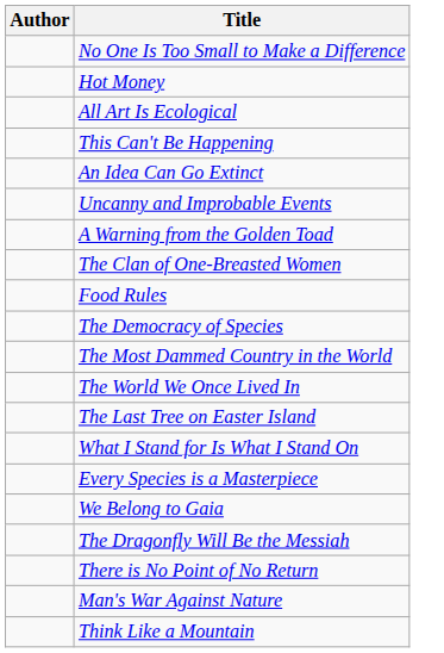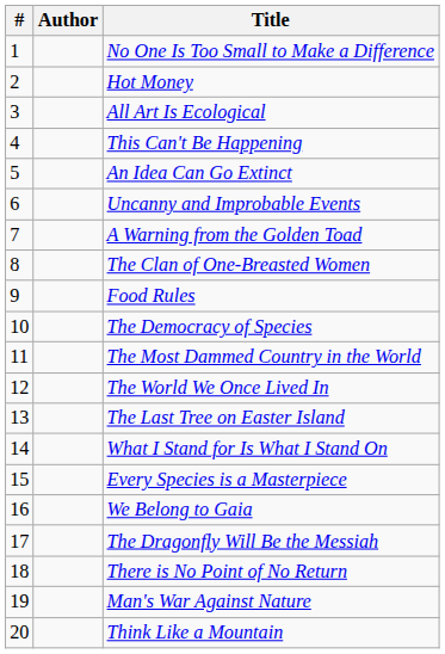 <table class="wikitable sortable">
 <tr>
+<th scope="col">#</th>
 <th scope="col">Author</th>
 <th scope="col">Title</th>
 </tr>
 <tr>
+<td>1</td>
 <td></td>
 <td><em><a href='#'>No One Is Too Small to Make a Difference</a></em></td>
 </tr>
 <tr>
+<td>2</td>
 <td></td>
 <td><em><a href='#'>Hot Money</a></em></td>
 </tr>
 <tr>
+<td>3</td>
 <td></td>
 <td><em><a href='#'>All Art Is Ecological</a></em></td>
 </tr>
 <tr>
+<td>4</td>
 <td></td>
 <td><em><a href='#'>This Can't Be Happening</a></em></td>
 </tr>
 <tr>
+<td>5</td>
 <td></td>
 <td><em><a href='#'>An Idea Can Go Extinct</a></em></td>
 </tr>
 <tr>
+<td>6</td>
 <td></td>
 <td><em><a href='#'>Uncanny and Improbable Events</a></em></td>
 </tr>
 <tr>
+<td>7</td>
 <td></td>
 <td><em><a href='#'>A Warning from the Golden Toad</a></em></td>
 </tr>
 <tr>
+<td>8</td>
 <td></td>
 <td><em><a href='#'>The Clan of One-Breasted Women</a></em></td>
 </tr>
 <tr>
+<td>9</td>
 <td></td>
 <td><em><a href='#'>Food Rules</a></em></td>
 </tr>
 <tr>
+<td>10</td>
 <td></td>
 <td><em><a href='#'>The Democracy of Species</a></em></td>
 </tr>
 <tr>
+<td>11</td>
 <td></td>
 <td><em><a href='#'>The Most Dammed Country in the World</a></em></td>
 </tr>
 <tr>
+<td>12</td>
 <td></td>
 <td><em><a href='#'>The World We Once Lived In</a></em></td>
 </tr>
 <tr>
+<td>13</td>
 <td></td>
 <td><em><a href='#'>The Last Tree on Easter Island</a></em></td>
 </tr>
 <tr>
+<td>14</td>
 <td></td>
 <td><em><a href='#'>What I Stand for Is What I Stand On</a></em></td>
 </tr>
 <tr>
+<td>15</td>
 <td></td>
 <td><em><a href='#'>Every Species is a Masterpiece</a></em></td>
 </tr>
 <tr>
+<td>16</td>
 <td></td>
 <td><em><a href='#'>We Belong to Gaia</a></em></td>
 </tr>
 <tr>
+<td>17</td>
 <td></td>
 <td><em><a href='#'>The Dragonfly Will Be the Messiah</a></em></td>
 </tr>
 <tr>
+<td>18</td>
 <td></td>
 <td><em><a href='#'>There is No Point of No Return</a></em></td>
 </tr>
 <tr>
+<td>19</td>
 <td></td>
 <td><em><a href='#'>Man's War Against Nature</a></em></td>
 </tr>
 <tr>
+<td>20</td>
 <td></td>
 <td><em><a href='#'>Think Like a Mountain</a></em></td>
 </tr>
 </table>
